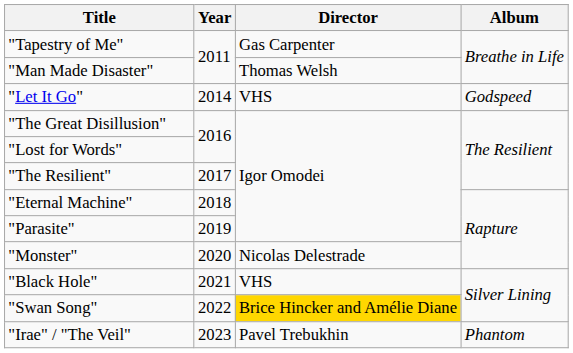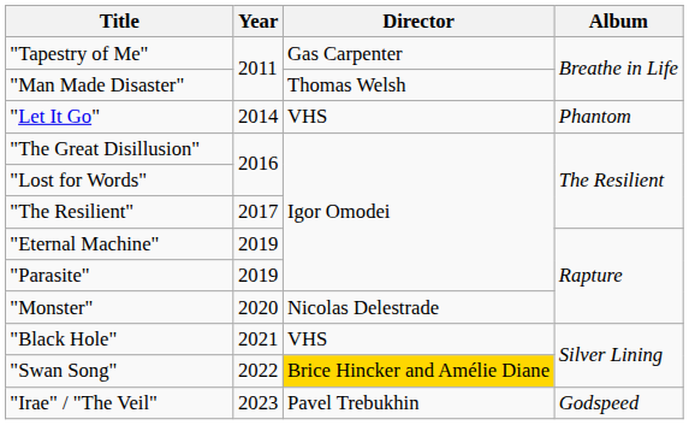 <table class="wikitable" border="1">
 <tr>
 <th width="175">Title</th>
 <th>Year</th>
 <th>Director</th>
 <th>Album</th>
 </tr>
 <tr>
 <td>"Tapestry of Me"</td>
 <td rowspan="2">2011</td>
 <td>Gas Carpenter</td>
 <td rowspan="2"><em>Breathe in Life</em></td>
 </tr>
 <tr>
 <td>"Man Made Disaster"</td>
 <td>Thomas Welsh</td>
 </tr>
 <tr>
 <td>"<a href='#'>Let It Go</a>"</td>
 <td>2014</td>
 <td>VHS</td>
-<td><em>Godspeed</em></td>
+<td><em>Phantom</em></td>
 </tr>
 <tr>
 <td>"The Great Disillusion"</td>
 <td rowspan="2">2016</td>
 <td rowspan="5">Igor Omodei</td>
 <td rowspan="3"><em>The Resilient</em></td>
 </tr>
 <tr>
 <td>"Lost for Words"</td>
 </tr>
 <tr>
 <td>"The Resilient"</td>
 <td>2017</td>
 </tr>
 <tr>
 <td>"Eternal Machine"</td>
-<td>2018</td>
+<td>2019</td>
 <td rowspan="3"><em>Rapture</em></td>
 </tr>
 <tr>
 <td>"Parasite"</td>
 <td>2019</td>
 </tr>
 <tr>
 <td>"Monster"</td>
 <td>2020</td>
 <td>Nicolas Delestrade</td>
 </tr>
 <tr>
 <td>"Black Hole"</td>
 <td>2021</td>
 <td>VHS</td>
 <td rowspan="2"><em>Silver Lining</em></td>
 </tr>
 <tr>
 <td>"Swan Song"</td>
 <td>2022</td>
 <td style="background: gold;">Brice Hincker and Amélie Diane</td>
 </tr>
 <tr>
 <td>"Irae" / "The Veil"</td>
 <td>2023</td>
 <td>Pavel Trebukhin</td>
-<td><em>Phantom</em></td>
+<td><em>Godspeed</em></td>
 </tr>
 </table>
